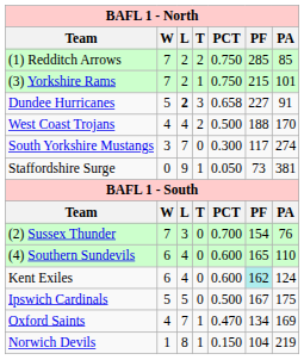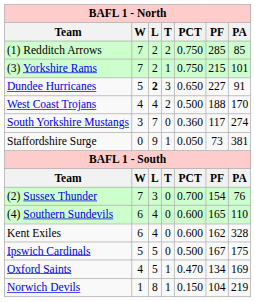 <table class="wikitable">
 <tr bgcolor="#FFCCCC">
 <td colspan="8" align="center"><strong>BAFL 1 - North</strong></td>
 </tr>
 <tr bgcolor="#efefef">
 <th>Team</th>
 <th>W</th>
 <th>L</th>
 <th>T</th>
 <th>PCT</th>
 <th>PF</th>
 <th>PA</th>
 </tr>
 <tr align="center" bgcolor="#ccffcc">
 <td align="left">(1) Redditch Arrows</td>
 <td>7</td>
 <td>2</td>
 <td>2</td>
 <td>0.750</td>
 <td>285</td>
 <td>85</td>
 </tr>
 <tr align="center" bgcolor="#ccffcc">
 <td align="left">(3) <a href='#'>Yorkshire Rams</a></td>
 <td>7</td>
 <td>2</td>
 <td>1</td>
 <td>0.750</td>
 <td>215</td>
 <td>101</td>
 </tr>
 <tr align="center">
 <td align="left"><a href='#'>Dundee Hurricanes</a></td>
 <td>5</td>
 <td><strong>2</strong></td>
 <td>3</td>
-<td>0.658</td>
+<td>0.650</td>
 <td>227</td>
 <td>91</td>
 </tr>
 <tr align="center">
 <td align="left"><a href='#'>West Coast Trojans</a></td>
 <td>4</td>
 <td>4</td>
 <td>2</td>
 <td>0.500</td>
 <td>188</td>
 <td>170</td>
 </tr>
 <tr align="center">
 <td align="left"><a href='#'>South Yorkshire Mustangs</a></td>
 <td>3</td>
 <td>7</td>
 <td>0</td>
-<td>0.300</td>
+<td>0.360</td>
 <td>117</td>
 <td>274</td>
 </tr>
 <tr align="center">
 <td align="left">Staffordshire Surge</td>
 <td>0</td>
 <td>9</td>
 <td>1</td>
 <td>0.050</td>
 <td>73</td>
 <td>381</td>
 </tr>
 <tr bgcolor="#FFCCCC">
 <td colspan="8" align="center"><strong>BAFL 1 - South</strong></td>
 </tr>
 <tr bgcolor="#efefef">
 <th>Team</th>
 <th>W</th>
 <th>L</th>
 <th>T</th>
 <th>PCT</th>
 <th>PF</th>
 <th>PA</th>
 </tr>
 <tr align="center" bgcolor="#ccffcc">
 <td align="left">(2) <a href='#'>Sussex Thunder</a></td>
 <td>7</td>
 <td>3</td>
 <td>0</td>
 <td>0.700</td>
 <td>154</td>
 <td>76</td>
 </tr>
 <tr align="center" bgcolor="#ccffcc">
 <td align="left">(4) <a href='#'>Southern Sundevils</a></td>
 <td>6</td>
 <td>4</td>
 <td>0</td>
 <td>0.600</td>
 <td>165</td>
 <td>110</td>
 </tr>
 <tr align="center">
 <td align="left">Kent Exiles</td>
 <td>6</td>
 <td>4</td>
 <td>0</td>
 <td>0.600</td>
-<td style="background: paleturquoise;">162</td>
-<td>124</td>
+<td>162</td>
+<td>328</td>
 </tr>
 <tr align="center">
 <td align="left"><a href='#'>Ipswich Cardinals</a></td>
 <td>5</td>
 <td>5</td>
 <td>0</td>
 <td>0.500</td>
 <td>167</td>
 <td>175</td>
 </tr>
 <tr align="center">
 <td align="left"><a href='#'>Oxford Saints</a></td>
 <td>4</td>
-<td>7</td>
+<td>5</td>
 <td>1</td>
 <td>0.470</td>
 <td>134</td>
 <td>169</td>
 </tr>
 <tr align="center">
 <td align="left"><a href='#'>Norwich Devils</a></td>
 <td>1</td>
 <td>8</td>
 <td>1</td>
 <td>0.150</td>
 <td>104</td>
 <td>219</td>
 </tr>
 </table>
